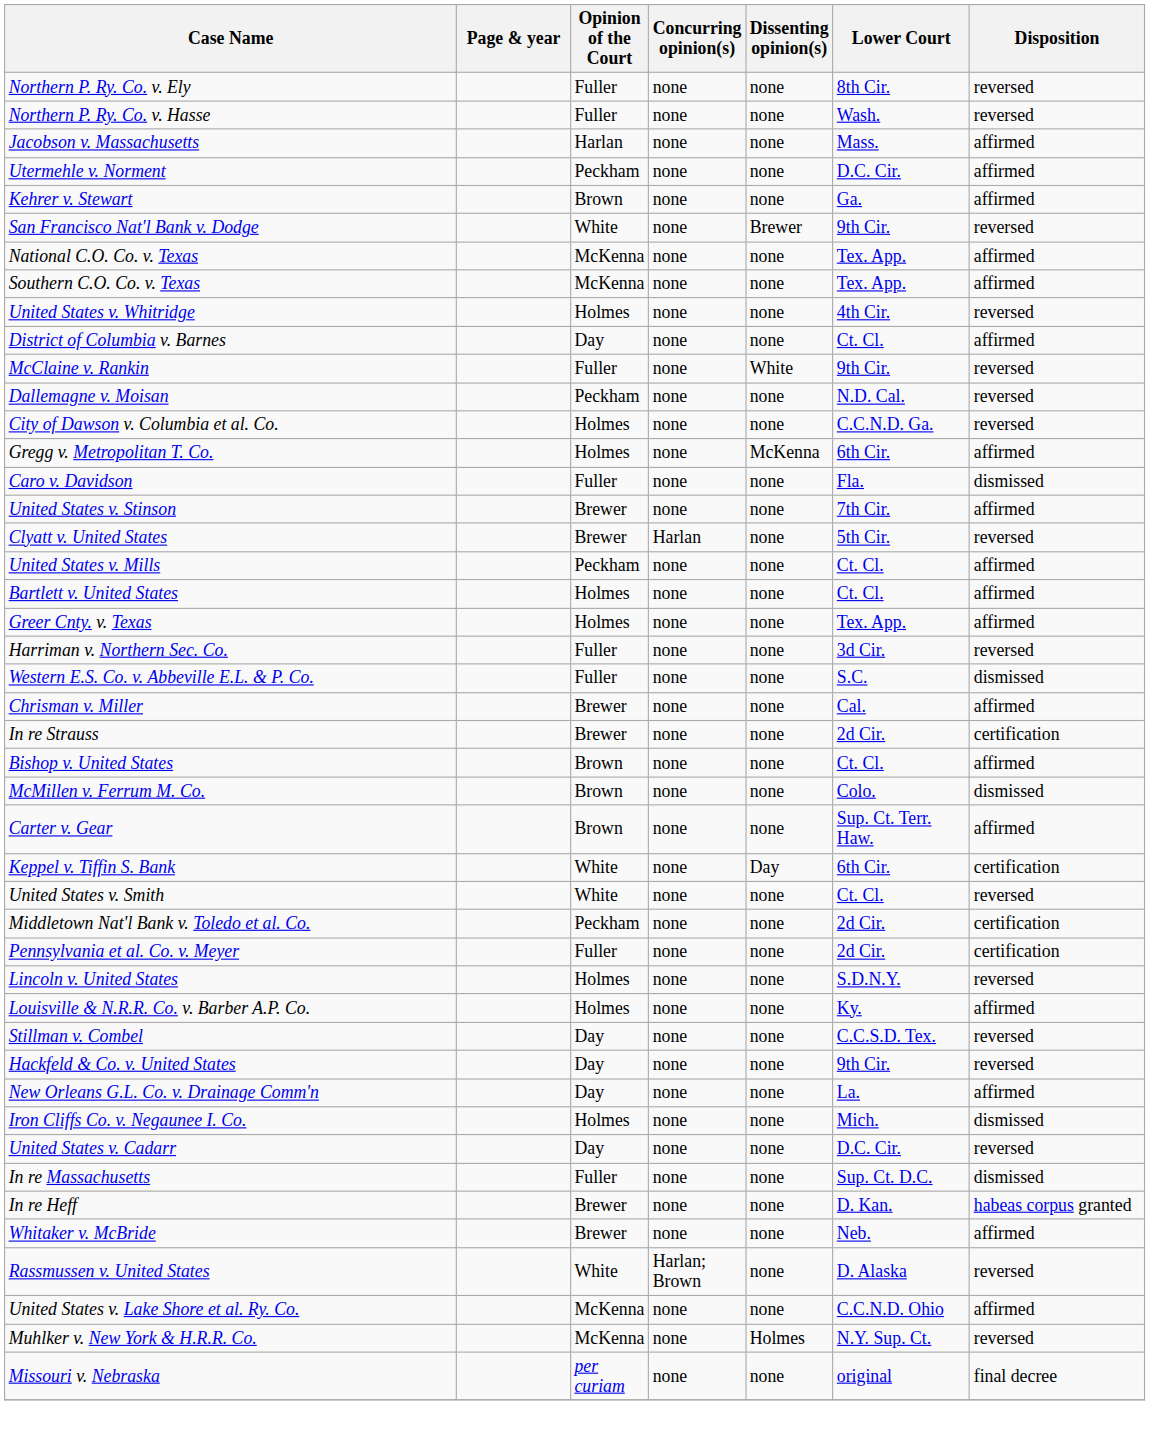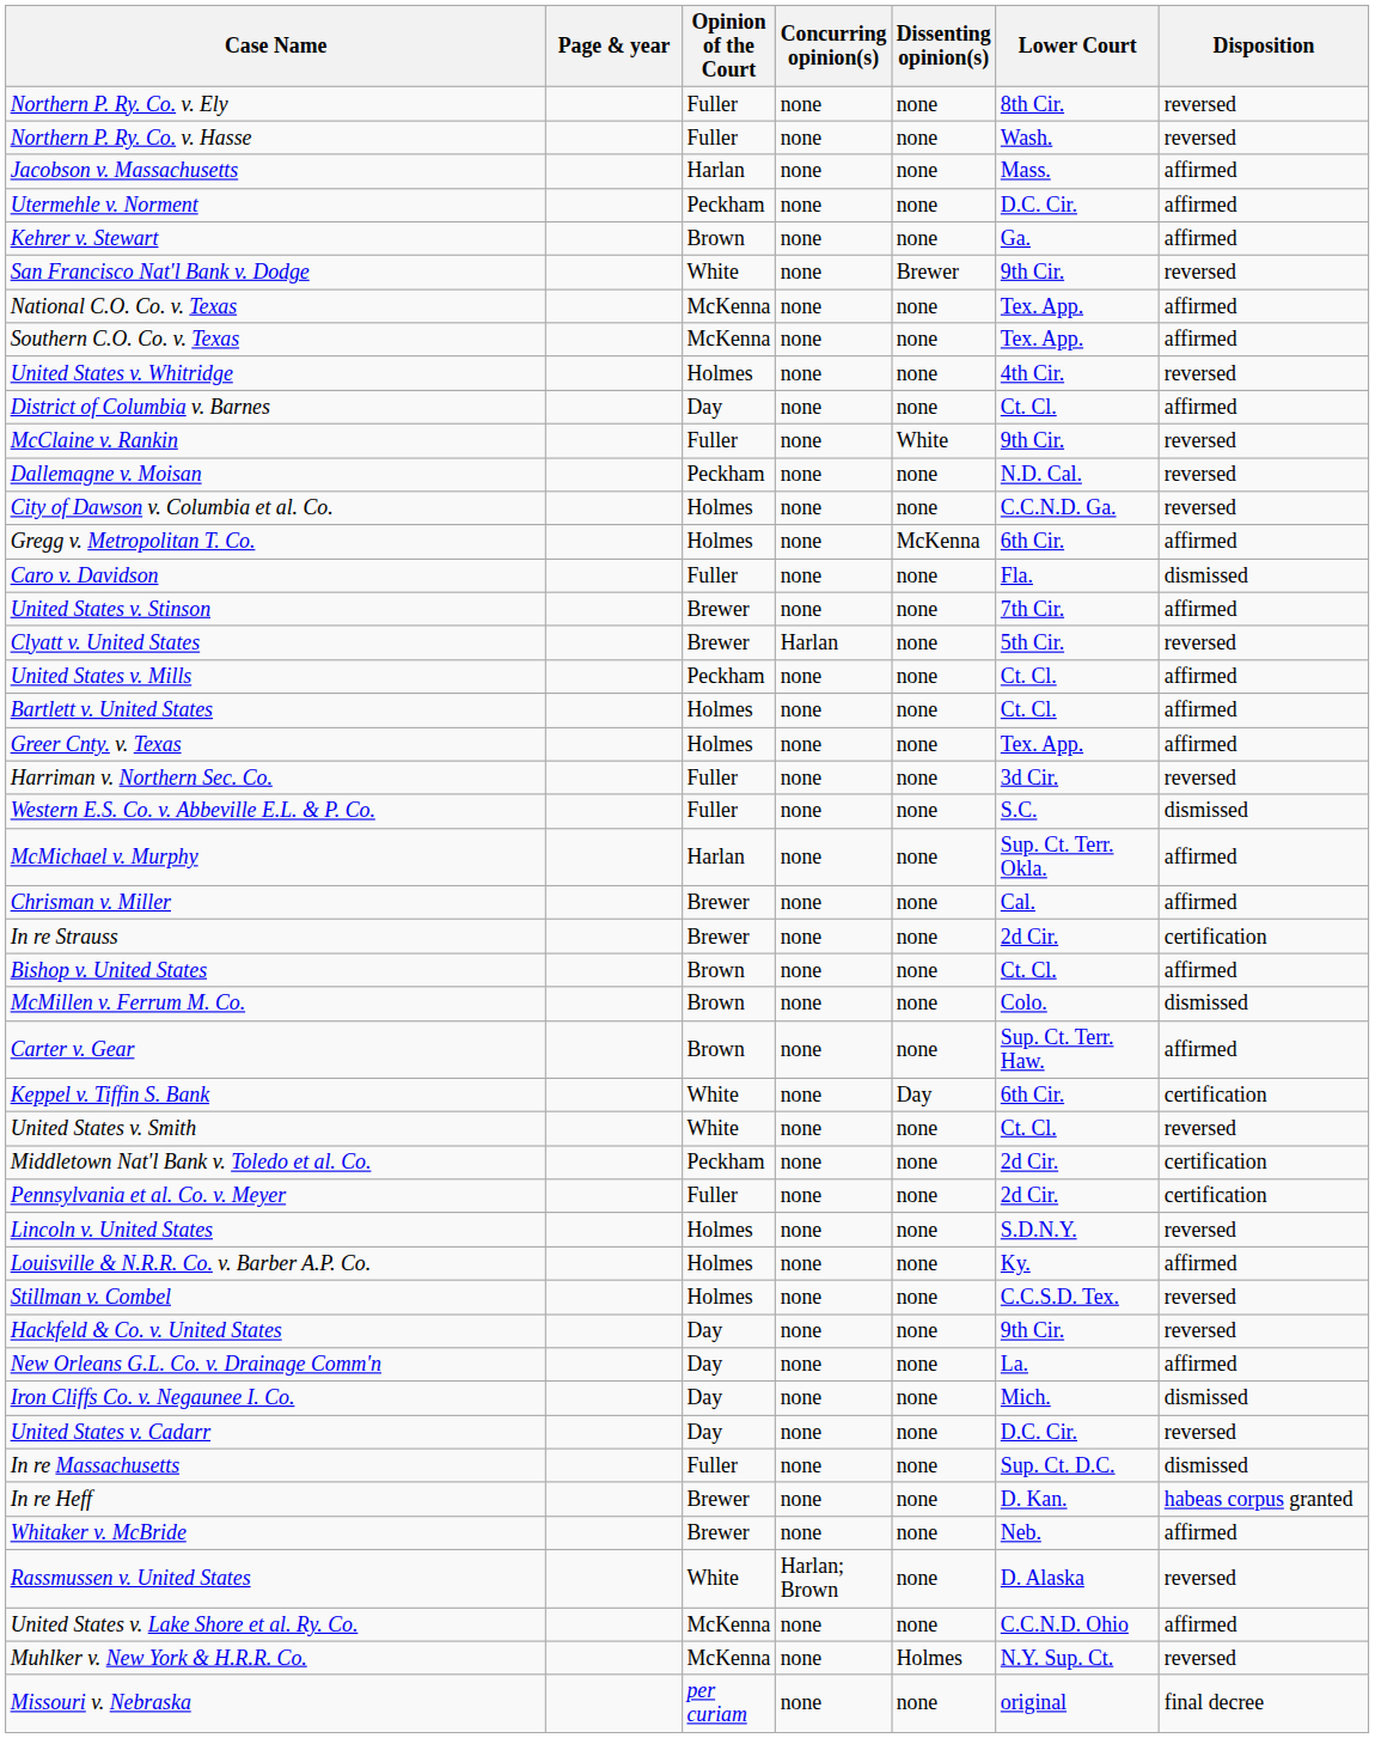 <table class="wikitable sortable">
 <tr>
 <th scope="col" style="width: 400px;">Case Name</th>
 <th scope="col" style="width: 95px;">Page & year</th>
 <th scope="col" style="width: 10px;">Opinion of the Court</th>
 <th scope="col" style="width: 10px;">Concurring opinion(s)</th>
 <th scope="col" style="width: 10px;">Dissenting opinion(s)</th>
 <th scope="col" style="width: 116px;">Lower Court</th>
 <th scope="col" style="width: 150px;">Disposition</th>
 </tr>
 <tr>
 <td><em><a href='#'>Northern P. Ry. Co.</a> v. Ely</em></td>
 <td align="right"></td>
 <td>Fuller</td>
 <td>none</td>
 <td>none</td>
 <td><a href='#'>8th Cir.</a></td>
 <td>reversed</td>
 </tr>
 <tr>
 <td><em><a href='#'>Northern P. Ry. Co.</a> v. Hasse</em></td>
 <td align="right"></td>
 <td>Fuller</td>
 <td>none</td>
 <td>none</td>
 <td><a href='#'>Wash.</a></td>
 <td>reversed</td>
 </tr>
 <tr>
 <td><em><a href='#'>Jacobson v. Massachusetts</a></em></td>
 <td align="right"></td>
 <td>Harlan</td>
 <td>none</td>
 <td>none</td>
 <td><a href='#'>Mass.</a></td>
 <td>affirmed</td>
 </tr>
 <tr>
 <td><em><a href='#'>Utermehle v. Norment</a></em></td>
 <td align="right"></td>
 <td>Peckham</td>
 <td>none</td>
 <td>none</td>
 <td><a href='#'>D.C. Cir.</a></td>
 <td>affirmed</td>
 </tr>
 <tr>
 <td><em><a href='#'>Kehrer v. Stewart</a></em></td>
 <td align="right"></td>
 <td>Brown</td>
 <td>none</td>
 <td>none</td>
 <td><a href='#'>Ga.</a></td>
 <td>affirmed</td>
 </tr>
 <tr>
 <td><em><a href='#'>San Francisco Nat'l Bank v. Dodge</a></em></td>
 <td align="right"></td>
 <td>White</td>
 <td>none</td>
 <td>Brewer</td>
 <td><a href='#'>9th Cir.</a></td>
 <td>reversed</td>
 </tr>
 <tr>
 <td><em>National C.O. Co. v. <a href='#'>Texas</a></em></td>
 <td align="right"></td>
 <td>McKenna</td>
 <td>none</td>
 <td>none</td>
 <td><a href='#'>Tex. App.</a></td>
 <td>affirmed</td>
 </tr>
 <tr>
 <td><em>Southern C.O. Co. v. <a href='#'>Texas</a></em></td>
 <td align="right"></td>
 <td>McKenna</td>
 <td>none</td>
 <td>none</td>
 <td><a href='#'>Tex. App.</a></td>
 <td>affirmed</td>
 </tr>
 <tr>
 <td><em><a href='#'>United States v. Whitridge</a></em></td>
 <td align="right"></td>
 <td>Holmes</td>
 <td>none</td>
 <td>none</td>
 <td><a href='#'>4th Cir.</a></td>
 <td>reversed</td>
 </tr>
 <tr>
 <td><em><a href='#'>District of Columbia</a> v. Barnes</em></td>
 <td align="right"></td>
 <td>Day</td>
 <td>none</td>
 <td>none</td>
 <td><a href='#'>Ct. Cl.</a></td>
 <td>affirmed</td>
 </tr>
 <tr>
 <td><em><a href='#'>McClaine v. Rankin</a></em></td>
 <td align="right"></td>
 <td>Fuller</td>
 <td>none</td>
 <td>White</td>
 <td><a href='#'>9th Cir.</a></td>
 <td>reversed</td>
 </tr>
 <tr>
 <td><em><a href='#'>Dallemagne v. Moisan</a></em></td>
 <td align="right"></td>
 <td>Peckham</td>
 <td>none</td>
 <td>none</td>
 <td><a href='#'>N.D. Cal.</a></td>
 <td>reversed</td>
 </tr>
 <tr>
 <td><em><a href='#'>City of Dawson</a> v. Columbia et al. Co.</em></td>
 <td align="right"></td>
 <td>Holmes</td>
 <td>none</td>
 <td>none</td>
 <td><a href='#'>C.C.N.D. Ga.</a></td>
 <td>reversed</td>
 </tr>
 <tr>
 <td><em>Gregg v. <a href='#'>Metropolitan T. Co.</a></em></td>
 <td align="right"></td>
 <td>Holmes</td>
 <td>none</td>
 <td>McKenna</td>
 <td><a href='#'>6th Cir.</a></td>
 <td>affirmed</td>
 </tr>
 <tr>
 <td><em><a href='#'>Caro v. Davidson</a></em></td>
 <td align="right"></td>
 <td>Fuller</td>
 <td>none</td>
 <td>none</td>
 <td><a href='#'>Fla.</a></td>
 <td>dismissed</td>
 </tr>
 <tr>
 <td><em><a href='#'>United States v. Stinson</a></em></td>
 <td align="right"></td>
 <td>Brewer</td>
 <td>none</td>
 <td>none</td>
 <td><a href='#'>7th Cir.</a></td>
 <td>affirmed</td>
 </tr>
 <tr>
 <td><em><a href='#'>Clyatt v. United States</a></em></td>
 <td align="right"></td>
 <td>Brewer</td>
 <td>Harlan</td>
 <td>none</td>
 <td><a href='#'>5th Cir.</a></td>
 <td>reversed</td>
 </tr>
 <tr>
 <td><em><a href='#'>United States v. Mills</a></em></td>
 <td align="right"></td>
 <td>Peckham</td>
 <td>none</td>
 <td>none</td>
 <td><a href='#'>Ct. Cl.</a></td>
 <td>affirmed</td>
 </tr>
 <tr>
 <td><em><a href='#'>Bartlett v. United States</a></em></td>
 <td align="right"></td>
 <td>Holmes</td>
 <td>none</td>
 <td>none</td>
 <td><a href='#'>Ct. Cl.</a></td>
 <td>affirmed</td>
 </tr>
 <tr>
 <td><em><a href='#'>Greer Cnty.</a> v. <a href='#'>Texas</a></em></td>
 <td align="right"></td>
 <td>Holmes</td>
 <td>none</td>
 <td>none</td>
 <td><a href='#'>Tex. App.</a></td>
 <td>affirmed</td>
 </tr>
 <tr>
 <td><em>Harriman v. <a href='#'>Northern Sec. Co.</a></em></td>
 <td align="right"></td>
 <td>Fuller</td>
 <td>none</td>
 <td>none</td>
 <td><a href='#'>3d Cir.</a></td>
 <td>reversed</td>
 </tr>
 <tr>
 <td><em><a href='#'>Western E.S. Co. v. Abbeville E.L. & P. Co.</a></em></td>
 <td align="right"></td>
 <td>Fuller</td>
 <td>none</td>
 <td>none</td>
 <td><a href='#'>S.C.</a></td>
 <td>dismissed</td>
 </tr>
 <tr>
+<td><em><a href='#'>McMichael v. Murphy</a></em></td>
+<td align="right"></td>
+<td>Harlan</td>
+<td>none</td>
+<td>none</td>
+<td><a href='#'>Sup. Ct. Terr. Okla.</a></td>
+<td>affirmed</td>
+</tr>
+<tr>
 <td><em><a href='#'>Chrisman v. Miller</a></em></td>
 <td align="right"></td>
 <td>Brewer</td>
 <td>none</td>
 <td>none</td>
 <td><a href='#'>Cal.</a></td>
 <td>affirmed</td>
 </tr>
 <tr>
 <td><em>In re Strauss</em></td>
 <td align="right"></td>
 <td>Brewer</td>
 <td>none</td>
 <td>none</td>
 <td><a href='#'>2d Cir.</a></td>
 <td>certification</td>
 </tr>
 <tr>
 <td><em><a href='#'>Bishop v. United States</a></em></td>
 <td align="right"></td>
 <td>Brown</td>
 <td>none</td>
 <td>none</td>
 <td><a href='#'>Ct. Cl.</a></td>
 <td>affirmed</td>
 </tr>
 <tr>
 <td><em><a href='#'>McMillen v. Ferrum M. Co.</a></em></td>
 <td align="right"></td>
 <td>Brown</td>
 <td>none</td>
 <td>none</td>
 <td><a href='#'>Colo.</a></td>
 <td>dismissed</td>
 </tr>
 <tr>
 <td><em><a href='#'>Carter v. Gear</a></em></td>
 <td align="right"></td>
 <td>Brown</td>
 <td>none</td>
 <td>none</td>
 <td><a href='#'>Sup. Ct. Terr. Haw.</a></td>
 <td>affirmed</td>
 </tr>
 <tr>
 <td><em><a href='#'>Keppel v. Tiffin S. Bank</a></em></td>
 <td align="right"></td>
 <td>White</td>
 <td>none</td>
 <td>Day</td>
 <td><a href='#'>6th Cir.</a></td>
 <td>certification</td>
 </tr>
 <tr>
 <td><em>United States v. Smith</em></td>
 <td align="right"></td>
 <td>White</td>
 <td>none</td>
 <td>none</td>
 <td><a href='#'>Ct. Cl.</a></td>
 <td>reversed</td>
 </tr>
 <tr>
 <td><em>Middletown Nat'l Bank v. <a href='#'>Toledo et al. Co.</a></em></td>
 <td align="right"></td>
 <td>Peckham</td>
 <td>none</td>
 <td>none</td>
 <td><a href='#'>2d Cir.</a></td>
 <td>certification</td>
 </tr>
 <tr>
 <td><em><a href='#'>Pennsylvania et al. Co. v. Meyer</a></em></td>
 <td align="right"></td>
 <td>Fuller</td>
 <td>none</td>
 <td>none</td>
 <td><a href='#'>2d Cir.</a></td>
 <td>certification</td>
 </tr>
 <tr>
 <td><em><a href='#'>Lincoln v. United States</a></em></td>
 <td align="right"></td>
 <td>Holmes</td>
 <td>none</td>
 <td>none</td>
 <td><a href='#'>S.D.N.Y.</a></td>
 <td>reversed</td>
 </tr>
 <tr>
 <td><em><a href='#'>Louisville & N.R.R. Co.</a> v. Barber A.P. Co.</em></td>
 <td align="right"></td>
 <td>Holmes</td>
 <td>none</td>
 <td>none</td>
 <td><a href='#'>Ky.</a></td>
 <td>affirmed</td>
 </tr>
 <tr>
 <td><em><a href='#'>Stillman v. Combel</a></em></td>
 <td align="right"></td>
-<td>Day</td>
+<td>Holmes</td>
 <td>none</td>
 <td>none</td>
 <td><a href='#'>C.C.S.D. Tex.</a></td>
 <td>reversed</td>
 </tr>
 <tr>
 <td><em><a href='#'>Hackfeld & Co. v. United States</a></em></td>
 <td align="right"></td>
 <td>Day</td>
 <td>none</td>
 <td>none</td>
 <td><a href='#'>9th Cir.</a></td>
 <td>reversed</td>
 </tr>
 <tr>
 <td><em><a href='#'>New Orleans G.L. Co. v. Drainage Comm'n</a></em></td>
 <td align="right"></td>
 <td>Day</td>
 <td>none</td>
 <td>none</td>
 <td><a href='#'>La.</a></td>
 <td>affirmed</td>
 </tr>
 <tr>
 <td><em><a href='#'>Iron Cliffs Co. v. Negaunee I. Co.</a></em></td>
 <td align="right"></td>
-<td>Holmes</td>
+<td>Day</td>
 <td>none</td>
 <td>none</td>
 <td><a href='#'>Mich.</a></td>
 <td>dismissed</td>
 </tr>
 <tr>
 <td><em><a href='#'>United States v. Cadarr</a></em></td>
 <td align="right"></td>
 <td>Day</td>
 <td>none</td>
 <td>none</td>
 <td><a href='#'>D.C. Cir.</a></td>
 <td>reversed</td>
 </tr>
 <tr>
 <td><em>In re <a href='#'>Massachusetts</a></em></td>
 <td align="right"></td>
 <td>Fuller</td>
 <td>none</td>
 <td>none</td>
 <td><a href='#'>Sup. Ct. D.C.</a></td>
 <td>dismissed</td>
 </tr>
 <tr>
 <td><em>In re Heff</em></td>
 <td align="right"></td>
 <td>Brewer</td>
 <td>none</td>
 <td>none</td>
 <td><a href='#'>D. Kan.</a></td>
 <td><a href='#'>habeas corpus</a> granted</td>
 </tr>
 <tr>
 <td><em><a href='#'>Whitaker v. McBride</a></em></td>
 <td align="right"></td>
 <td>Brewer</td>
 <td>none</td>
 <td>none</td>
 <td><a href='#'>Neb.</a></td>
 <td>affirmed</td>
 </tr>
 <tr>
 <td><em><a href='#'>Rassmussen v. United States</a></em></td>
 <td align="right"></td>
 <td>White</td>
 <td>Harlan; Brown</td>
 <td>none</td>
 <td><a href='#'>D. Alaska</a></td>
 <td>reversed</td>
 </tr>
 <tr>
 <td><em>United States v. <a href='#'>Lake Shore et al. Ry. Co.</a></em></td>
 <td align="right"></td>
 <td>McKenna</td>
 <td>none</td>
 <td>none</td>
 <td><a href='#'>C.C.N.D. Ohio</a></td>
 <td>affirmed</td>
 </tr>
 <tr>
 <td><em>Muhlker v. <a href='#'>New York & H.R.R. Co.</a></em></td>
 <td align="right"></td>
 <td>McKenna</td>
 <td>none</td>
 <td>Holmes</td>
 <td><a href='#'>N.Y. Sup. Ct.</a></td>
 <td>reversed</td>
 </tr>
 <tr>
 <td><em><a href='#'>Missouri</a> v. <a href='#'>Nebraska</a></em></td>
 <td align="right"></td>
 <td><em><a href='#'>per curiam</a></em></td>
 <td>none</td>
 <td>none</td>
 <td><a href='#'>original</a></td>
 <td>final decree</td>
 </tr>
 <tr>
 </tr>
 </table>
